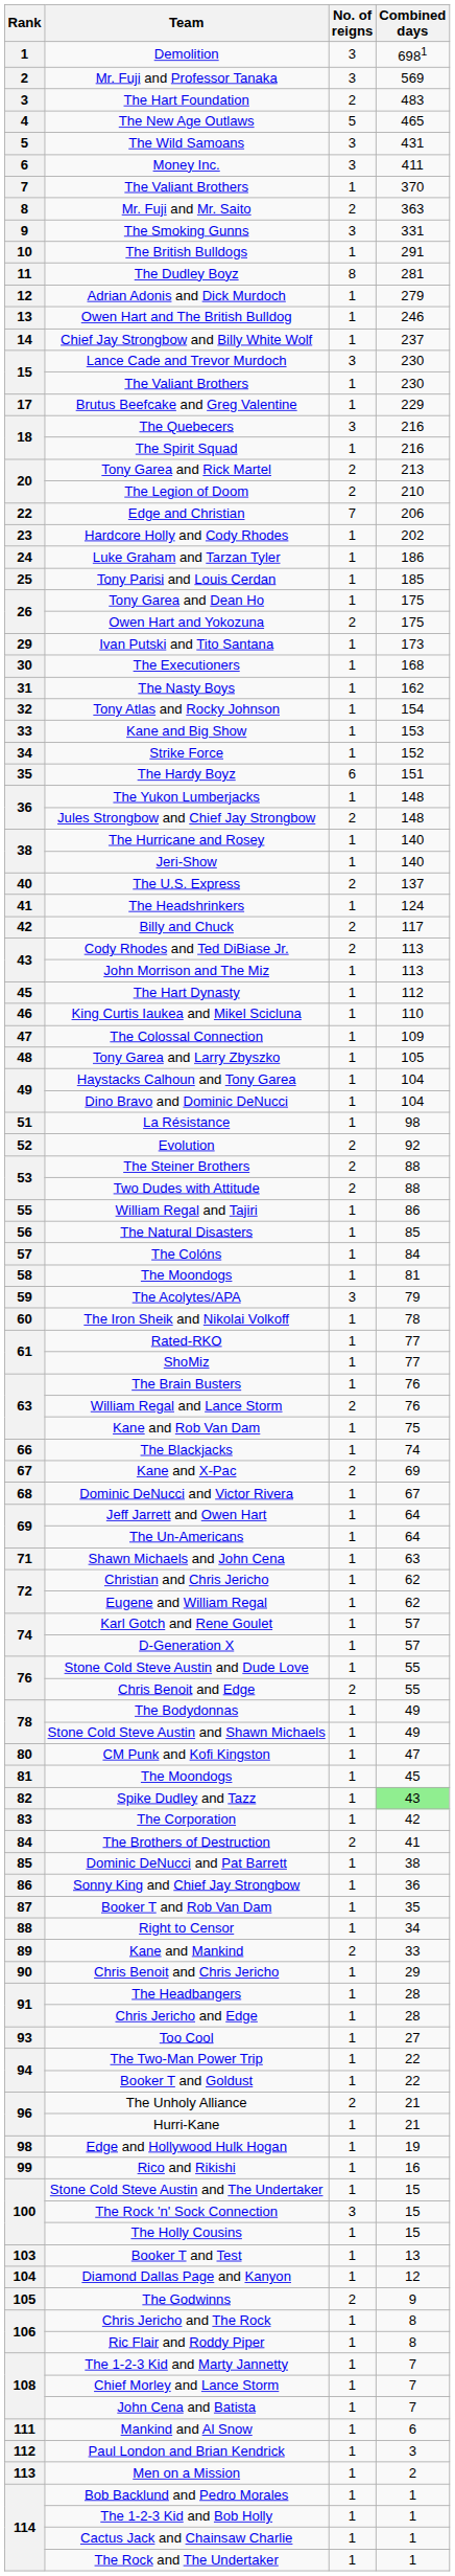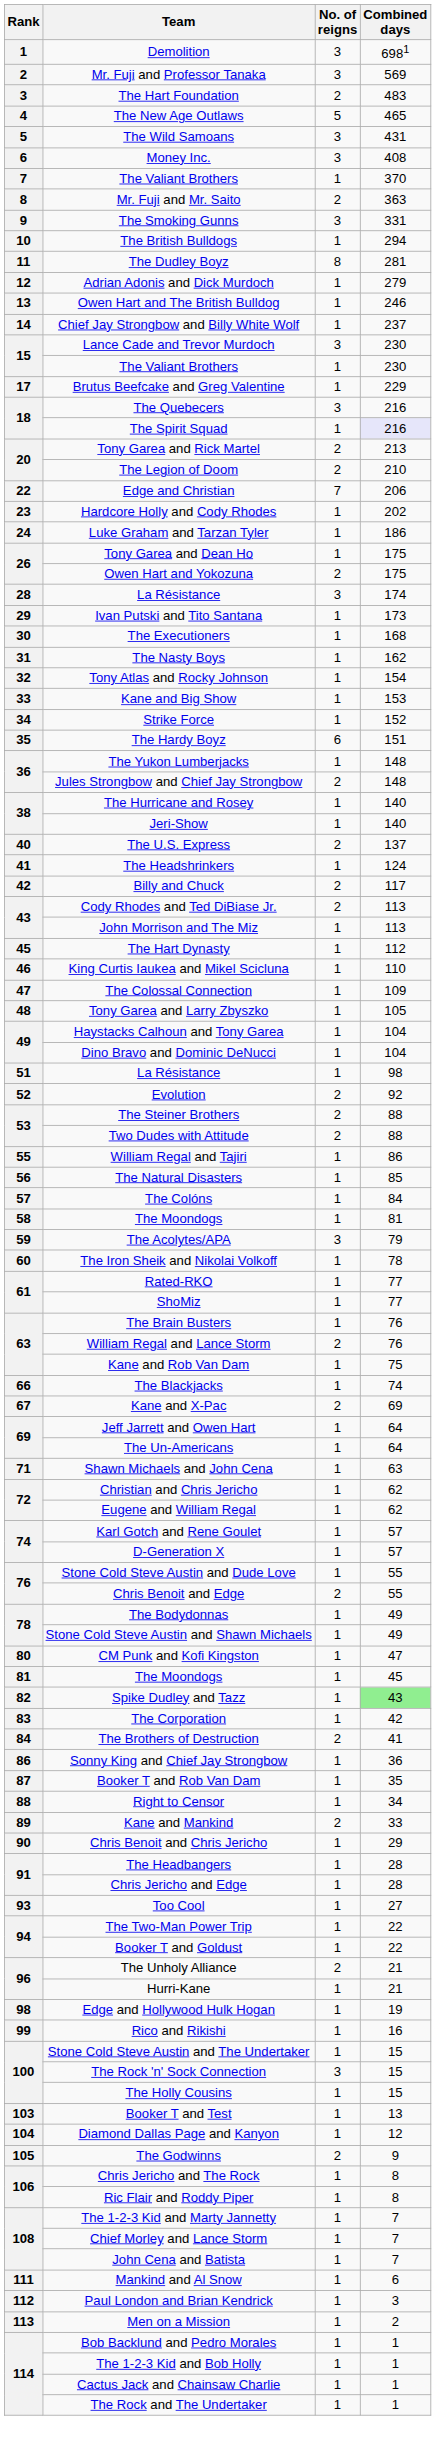 <table class="wikitable sortable" style="text-align: center">
 <tr>
 <th>Rank</th>
 <th>Team</th>
 <th>No. of<br>reigns</th>
 <th>Combined<br>days</th>
 </tr>
 <tr>
 <th>1</th>
 <td><a href='#'>Demolition</a><br></td>
 <td>3</td>
 <td>698<sup>1</sup></td>
 </tr>
 <tr>
 <th>2</th>
 <td><a href='#'>Mr. Fuji</a> and <a href='#'>Professor Tanaka</a></td>
 <td>3</td>
 <td>569</td>
 </tr>
 <tr>
 <th>3</th>
 <td><a href='#'>The Hart Foundation</a><br></td>
 <td>2</td>
 <td>483</td>
 </tr>
 <tr>
 <th>4</th>
 <td><a href='#'>The New Age Outlaws</a><br></td>
 <td>5</td>
 <td>465</td>
 </tr>
 <tr>
 <th>5</th>
 <td><a href='#'>The Wild Samoans</a><br></td>
 <td>3</td>
 <td>431</td>
 </tr>
 <tr>
 <th>6</th>
 <td><a href='#'>Money Inc.</a><br></td>
 <td>3</td>
-<td>411</td>
+<td>408</td>
 </tr>
 <tr>
 <th>7</th>
 <td><a href='#'>The Valiant Brothers</a><br></td>
 <td>1</td>
 <td>370</td>
 </tr>
 <tr>
 <th>8</th>
 <td><a href='#'>Mr. Fuji</a> and <a href='#'>Mr. Saito</a></td>
 <td>2</td>
 <td>363</td>
 </tr>
 <tr>
 <th>9</th>
 <td><a href='#'>The Smoking Gunns</a><br></td>
 <td>3</td>
 <td>331</td>
 </tr>
 <tr>
 <th>10</th>
 <td><a href='#'>The British Bulldogs</a><br></td>
 <td>1</td>
-<td>291</td>
+<td>294</td>
 </tr>
 <tr>
 <th>11</th>
 <td><a href='#'>The Dudley Boyz</a><br></td>
 <td>8</td>
 <td>281</td>
 </tr>
 <tr>
 <th>12</th>
 <td><a href='#'>Adrian Adonis</a> and <a href='#'>Dick Murdoch</a></td>
 <td>1</td>
 <td>279</td>
 </tr>
 <tr>
 <th>13</th>
 <td><a href='#'>Owen Hart and The British Bulldog</a></td>
 <td>1</td>
 <td>246</td>
 </tr>
 <tr>
 <th>14</th>
 <td><a href='#'>Chief Jay Strongbow</a> and <a href='#'>Billy White Wolf</a></td>
 <td>1</td>
 <td>237</td>
 </tr>
 <tr>
 <th rowspan=2>15</th>
 <td><a href='#'>Lance Cade and Trevor Murdoch</a></td>
 <td>3</td>
 <td>230</td>
 </tr>
 <tr>
 <td><a href='#'>The Valiant Brothers</a><br></td>
 <td>1</td>
 <td>230</td>
 </tr>
 <tr>
 <th>17</th>
 <td><a href='#'>Brutus Beefcake</a> and <a href='#'>Greg Valentine</a></td>
 <td>1</td>
 <td>229</td>
 </tr>
 <tr>
 <th rowspan=2>18</th>
 <td><a href='#'>The Quebecers</a><br></td>
 <td>3</td>
 <td>216</td>
 </tr>
 <tr>
 <td><a href='#'>The Spirit Squad</a><br></td>
 <td>1</td>
-<td>216</td>
+<td style="background: lavender;">216</td>
 </tr>
 <tr>
 <th rowspan=2>20</th>
 <td><a href='#'>Tony Garea</a> and <a href='#'>Rick Martel</a></td>
 <td>2</td>
 <td>213</td>
 </tr>
 <tr>
 <td><a href='#'>The Legion of Doom</a><br></td>
 <td>2</td>
 <td>210</td>
 </tr>
 <tr>
 <th>22</th>
 <td><a href='#'>Edge and Christian</a></td>
 <td>7</td>
 <td>206</td>
 </tr>
 <tr>
 <th>23</th>
 <td><a href='#'>Hardcore Holly</a> and <a href='#'>Cody Rhodes</a></td>
 <td>1</td>
 <td>202</td>
 </tr>
 <tr>
 <th>24</th>
 <td><a href='#'>Luke Graham</a> and <a href='#'>Tarzan Tyler</a></td>
 <td>1</td>
 <td>186</td>
 </tr>
 <tr>
-<th>25</th>
-<td><a href='#'>Tony Parisi</a> and <a href='#'>Louis Cerdan</a></td>
-<td>1</td>
-<td>185</td>
-</tr>
-<tr>
 <th rowspan=2>26</th>
 <td><a href='#'>Tony Garea</a> and <a href='#'>Dean Ho</a></td>
 <td>1</td>
 <td>175</td>
 </tr>
 <tr>
 <td><a href='#'>Owen Hart and Yokozuna</a></td>
 <td>2</td>
 <td>175</td>
+</tr>
+<tr>
+<th>28</th>
+<td><a href='#'>La Résistance</a><br></td>
+<td>3</td>
+<td>174</td>
 </tr>
 <tr>
 <th>29</th>
 <td><a href='#'>Ivan Putski</a> and <a href='#'>Tito Santana</a></td>
 <td>1</td>
 <td>173</td>
 </tr>
 <tr>
 <th>30</th>
 <td><a href='#'>The Executioners</a><br></td>
 <td>1</td>
 <td>168</td>
 </tr>
 <tr>
 <th>31</th>
 <td><a href='#'>The Nasty Boys</a><br></td>
 <td>1</td>
 <td>162</td>
 </tr>
 <tr>
 <th>32</th>
 <td><a href='#'>Tony Atlas</a> and <a href='#'>Rocky Johnson</a></td>
 <td>1</td>
 <td>154</td>
 </tr>
 <tr>
 <th>33</th>
 <td><a href='#'>Kane and Big Show</a></td>
 <td>1</td>
 <td>153</td>
 </tr>
 <tr>
 <th>34</th>
 <td><a href='#'>Strike Force</a><br></td>
 <td>1</td>
 <td>152</td>
 </tr>
 <tr>
 <th>35</th>
 <td><a href='#'>The Hardy Boyz</a><br></td>
 <td>6</td>
 <td>151</td>
 </tr>
 <tr>
 <th rowspan=2>36</th>
 <td><a href='#'>The Yukon Lumberjacks</a><br></td>
 <td>1</td>
 <td>148</td>
 </tr>
 <tr>
 <td><a href='#'>Jules Strongbow</a> and <a href='#'>Chief Jay Strongbow</a></td>
 <td>2</td>
 <td>148</td>
 </tr>
 <tr>
 <th rowspan=2>38</th>
 <td><a href='#'>The Hurricane and Rosey</a></td>
 <td>1</td>
 <td>140</td>
 </tr>
 <tr>
 <td><a href='#'>Jeri-Show</a><br></td>
 <td>1</td>
 <td>140</td>
 </tr>
 <tr>
 <th>40</th>
 <td><a href='#'>The U.S. Express</a><br></td>
 <td>2</td>
 <td>137</td>
 </tr>
 <tr>
 <th>41</th>
 <td><a href='#'>The Headshrinkers</a><br></td>
 <td>1</td>
 <td>124</td>
 </tr>
 <tr>
 <th>42</th>
 <td><a href='#'>Billy and Chuck</a></td>
 <td>2</td>
 <td>117</td>
 </tr>
 <tr>
 <th rowspan=2>43</th>
 <td><a href='#'>Cody Rhodes</a> and <a href='#'>Ted DiBiase Jr.</a></td>
 <td>2</td>
 <td>113</td>
 </tr>
 <tr>
 <td><a href='#'>John Morrison and The Miz</a></td>
 <td>1</td>
 <td>113</td>
 </tr>
 <tr>
 <th>45</th>
 <td><a href='#'>The Hart Dynasty</a><br></td>
 <td>1</td>
 <td>112</td>
 </tr>
 <tr>
 <th>46</th>
 <td><a href='#'>King Curtis Iaukea</a> and <a href='#'>Mikel Scicluna</a></td>
 <td>1</td>
 <td>110</td>
 </tr>
 <tr>
 <th>47</th>
 <td><a href='#'>The Colossal Connection</a><br></td>
 <td>1</td>
 <td>109</td>
 </tr>
 <tr>
 <th>48</th>
 <td><a href='#'>Tony Garea</a> and <a href='#'>Larry Zbyszko</a></td>
 <td>1</td>
 <td>105</td>
 </tr>
 <tr>
 <th rowspan=2>49</th>
 <td><a href='#'>Haystacks Calhoun</a> and <a href='#'>Tony Garea</a></td>
 <td>1</td>
 <td>104</td>
 </tr>
 <tr>
 <td><a href='#'>Dino Bravo</a> and <a href='#'>Dominic DeNucci</a></td>
 <td>1</td>
 <td>104</td>
 </tr>
 <tr>
 <th>51</th>
 <td><a href='#'>La Résistance</a><br></td>
 <td>1</td>
 <td>98</td>
 </tr>
 <tr>
 <th>52</th>
 <td><a href='#'>Evolution</a><br></td>
 <td>2</td>
 <td>92</td>
 </tr>
 <tr>
 <th rowspan=2>53</th>
 <td><a href='#'>The Steiner Brothers</a><br></td>
 <td>2</td>
 <td>88</td>
 </tr>
 <tr>
 <td><a href='#'>Two Dudes with Attitude</a><br></td>
 <td>2</td>
 <td>88</td>
 </tr>
 <tr>
 <th>55</th>
 <td><a href='#'>William Regal</a> and <a href='#'>Tajiri</a></td>
 <td>1</td>
 <td>86</td>
 </tr>
 <tr>
 <th>56</th>
 <td><a href='#'>The Natural Disasters</a><br></td>
 <td>1</td>
 <td>85</td>
 </tr>
 <tr>
 <th>57</th>
 <td><a href='#'>The Colóns</a><br></td>
 <td>1</td>
 <td>84</td>
 </tr>
 <tr>
 <th>58</th>
 <td><a href='#'>The Moondogs</a><br></td>
 <td>1</td>
 <td>81</td>
 </tr>
 <tr>
 <th>59</th>
 <td><a href='#'>The Acolytes/APA</a><br></td>
 <td>3</td>
 <td>79</td>
 </tr>
 <tr>
 <th>60</th>
 <td><a href='#'>The Iron Sheik</a> and <a href='#'>Nikolai Volkoff</a></td>
 <td>1</td>
 <td>78</td>
 </tr>
 <tr>
 <th rowspan=2>61</th>
 <td><a href='#'>Rated-RKO</a><br></td>
 <td>1</td>
 <td>77</td>
 </tr>
 <tr>
 <td><a href='#'>ShoMiz</a><br></td>
 <td>1</td>
 <td>77</td>
 </tr>
 <tr>
 <th rowspan=3>63</th>
 <td><a href='#'>The Brain Busters</a><br></td>
 <td>1</td>
 <td>76</td>
 </tr>
 <tr>
 <td><a href='#'>William Regal</a> and <a href='#'>Lance Storm</a></td>
 <td>2</td>
 <td>76</td>
 </tr>
 <tr>
 <td><a href='#'>Kane</a> and <a href='#'>Rob Van Dam</a></td>
 <td>1</td>
 <td>75</td>
 </tr>
 <tr>
 <th>66</th>
 <td><a href='#'>The Blackjacks</a><br></td>
 <td>1</td>
 <td>74</td>
 </tr>
 <tr>
 <th>67</th>
 <td><a href='#'>Kane</a> and <a href='#'>X-Pac</a></td>
 <td>2</td>
 <td>69</td>
 </tr>
 <tr>
-<th>68</th>
-<td><a href='#'>Dominic DeNucci</a> and <a href='#'>Victor Rivera</a></td>
-<td>1</td>
-<td>67</td>
-</tr>
-<tr>
 <th rowspan=2>69</th>
 <td><a href='#'>Jeff Jarrett</a> and <a href='#'>Owen Hart</a></td>
 <td>1</td>
 <td>64</td>
 </tr>
 <tr>
 <td><a href='#'>The Un-Americans</a><br></td>
 <td>1</td>
 <td>64</td>
 </tr>
 <tr>
 <th>71</th>
 <td><a href='#'>Shawn Michaels</a> and <a href='#'>John Cena</a></td>
 <td>1</td>
 <td>63</td>
 </tr>
 <tr>
 <th rowspan=2>72</th>
 <td><a href='#'>Christian</a> and <a href='#'>Chris Jericho</a></td>
 <td>1</td>
 <td>62</td>
 </tr>
 <tr>
 <td><a href='#'>Eugene</a> and <a href='#'>William Regal</a></td>
 <td>1</td>
 <td>62</td>
 </tr>
 <tr>
 <th rowspan=2>74</th>
 <td><a href='#'>Karl Gotch</a> and <a href='#'>Rene Goulet</a></td>
 <td>1</td>
 <td>57</td>
 </tr>
 <tr>
 <td><a href='#'>D-Generation X</a><br></td>
 <td>1</td>
 <td>57</td>
 </tr>
 <tr>
 <th rowspan=2>76</th>
 <td><a href='#'>Stone Cold Steve Austin</a> and <a href='#'>Dude Love</a></td>
 <td>1</td>
 <td>55</td>
 </tr>
 <tr>
 <td><a href='#'>Chris Benoit</a> and <a href='#'>Edge</a></td>
 <td>2</td>
 <td>55</td>
 </tr>
 <tr>
 <th rowspan=2>78</th>
 <td><a href='#'>The Bodydonnas</a><br></td>
 <td>1</td>
 <td>49</td>
 </tr>
 <tr>
 <td><a href='#'>Stone Cold Steve Austin</a> and <a href='#'>Shawn Michaels</a></td>
 <td>1</td>
 <td>49</td>
 </tr>
 <tr>
 <th>80</th>
 <td><a href='#'>CM Punk</a> and <a href='#'>Kofi Kingston</a></td>
 <td>1</td>
 <td>47</td>
 </tr>
 <tr>
 <th>81</th>
 <td><a href='#'>The Moondogs</a><br></td>
 <td>1</td>
 <td>45</td>
 </tr>
 <tr>
 <th>82</th>
 <td><a href='#'>Spike Dudley</a> and <a href='#'>Tazz</a></td>
 <td>1</td>
 <td style="background: lightgreen;">43</td>
 </tr>
 <tr>
 <th>83</th>
 <td><a href='#'>The Corporation</a><br></td>
 <td>1</td>
 <td>42</td>
 </tr>
 <tr>
 <th>84</th>
 <td><a href='#'>The Brothers of Destruction</a><br></td>
 <td>2</td>
 <td>41</td>
-</tr>
-<tr>
-<th>85</th>
-<td><a href='#'>Dominic DeNucci</a> and <a href='#'>Pat Barrett</a></td>
-<td>1</td>
-<td>38</td>
 </tr>
 <tr>
 <th>86</th>
 <td><a href='#'>Sonny King</a> and <a href='#'>Chief Jay Strongbow</a></td>
 <td>1</td>
 <td>36</td>
 </tr>
 <tr>
 <th>87</th>
 <td><a href='#'>Booker T</a> and <a href='#'>Rob Van Dam</a></td>
 <td>1</td>
 <td>35</td>
 </tr>
 <tr>
 <th>88</th>
 <td><a href='#'>Right to Censor</a><br></td>
 <td>1</td>
 <td>34</td>
 </tr>
 <tr>
 <th>89</th>
 <td><a href='#'>Kane</a> and <a href='#'>Mankind</a></td>
 <td>2</td>
 <td>33</td>
 </tr>
 <tr>
 <th>90</th>
 <td><a href='#'>Chris Benoit</a> and <a href='#'>Chris Jericho</a></td>
 <td>1</td>
 <td>29</td>
 </tr>
 <tr>
 <th rowspan=2>91</th>
 <td><a href='#'>The Headbangers</a><br></td>
 <td>1</td>
 <td>28</td>
 </tr>
 <tr>
 <td><a href='#'>Chris Jericho</a> and <a href='#'>Edge</a></td>
 <td>1</td>
 <td>28</td>
 </tr>
 <tr>
 <th>93</th>
 <td><a href='#'>Too Cool</a><br></td>
 <td>1</td>
 <td>27</td>
 </tr>
 <tr>
 <th rowspan=2>94</th>
 <td><a href='#'>The Two-Man Power Trip</a><br></td>
 <td>1</td>
 <td>22</td>
 </tr>
 <tr>
 <td><a href='#'>Booker T</a> and <a href='#'>Goldust</a></td>
 <td>1</td>
 <td>22</td>
 </tr>
 <tr>
 <th rowspan=2>96</th>
 <td>The Unholy Alliance<br></td>
 <td>2</td>
 <td>21</td>
 </tr>
 <tr>
 <td>Hurri-Kane<br></td>
 <td>1</td>
 <td>21</td>
 </tr>
 <tr>
 <th>98</th>
 <td><a href='#'>Edge</a> and <a href='#'>Hollywood Hulk Hogan</a></td>
 <td>1</td>
 <td>19</td>
 </tr>
 <tr>
 <th>99</th>
 <td><a href='#'>Rico</a> and <a href='#'>Rikishi</a></td>
 <td>1</td>
 <td>16</td>
 </tr>
 <tr>
 <th rowspan=3>100</th>
 <td><a href='#'>Stone Cold Steve Austin</a> and <a href='#'>The Undertaker</a></td>
 <td>1</td>
 <td>15</td>
 </tr>
 <tr>
 <td><a href='#'>The Rock 'n' Sock Connection</a><br></td>
 <td>3</td>
 <td>15</td>
 </tr>
 <tr>
 <td><a href='#'>The Holly Cousins</a><br></td>
 <td>1</td>
 <td>15</td>
 </tr>
 <tr>
 <th>103</th>
 <td><a href='#'>Booker T</a> and <a href='#'>Test</a></td>
 <td>1</td>
 <td>13</td>
 </tr>
 <tr>
 <th>104</th>
 <td><a href='#'>Diamond Dallas Page</a> and <a href='#'>Kanyon</a></td>
 <td>1</td>
 <td>12</td>
 </tr>
 <tr>
 <th>105</th>
 <td><a href='#'>The Godwinns</a><br></td>
 <td>2</td>
 <td>9</td>
 </tr>
 <tr>
 <th rowspan=2>106</th>
 <td><a href='#'>Chris Jericho</a> and <a href='#'>The Rock</a></td>
 <td>1</td>
 <td>8</td>
 </tr>
 <tr>
 <td><a href='#'>Ric Flair</a> and <a href='#'>Roddy Piper</a></td>
 <td>1</td>
 <td>8</td>
 </tr>
 <tr>
 <th rowspan=3>108</th>
 <td><a href='#'>The 1-2-3 Kid</a> and <a href='#'>Marty Jannetty</a></td>
 <td>1</td>
 <td>7</td>
 </tr>
 <tr>
 <td><a href='#'>Chief Morley</a> and <a href='#'>Lance Storm</a></td>
 <td>1</td>
 <td>7</td>
 </tr>
 <tr>
 <td><a href='#'>John Cena</a> and <a href='#'>Batista</a></td>
 <td>1</td>
 <td>7</td>
 </tr>
 <tr>
 <th>111</th>
 <td><a href='#'>Mankind</a> and <a href='#'>Al Snow</a></td>
 <td>1</td>
 <td>6</td>
 </tr>
 <tr>
 <th>112</th>
 <td><a href='#'>Paul London and Brian Kendrick</a></td>
 <td>1</td>
 <td>3</td>
 </tr>
 <tr>
 <th>113</th>
 <td><a href='#'>Men on a Mission</a><br></td>
 <td>1</td>
 <td>2</td>
 </tr>
 <tr>
 <th rowspan=4>114</th>
 <td><a href='#'>Bob Backlund</a> and <a href='#'>Pedro Morales</a></td>
 <td>1</td>
 <td>1</td>
 </tr>
 <tr>
 <td><a href='#'>The 1-2-3 Kid</a> and <a href='#'>Bob Holly</a></td>
 <td>1</td>
 <td>1</td>
 </tr>
 <tr>
 <td><a href='#'>Cactus Jack</a> and <a href='#'>Chainsaw Charlie</a></td>
 <td>1</td>
 <td>1</td>
 </tr>
 <tr>
 <td><a href='#'>The Rock</a> and <a href='#'>The Undertaker</a></td>
 <td>1</td>
 <td>1</td>
 </tr>
 </table>
